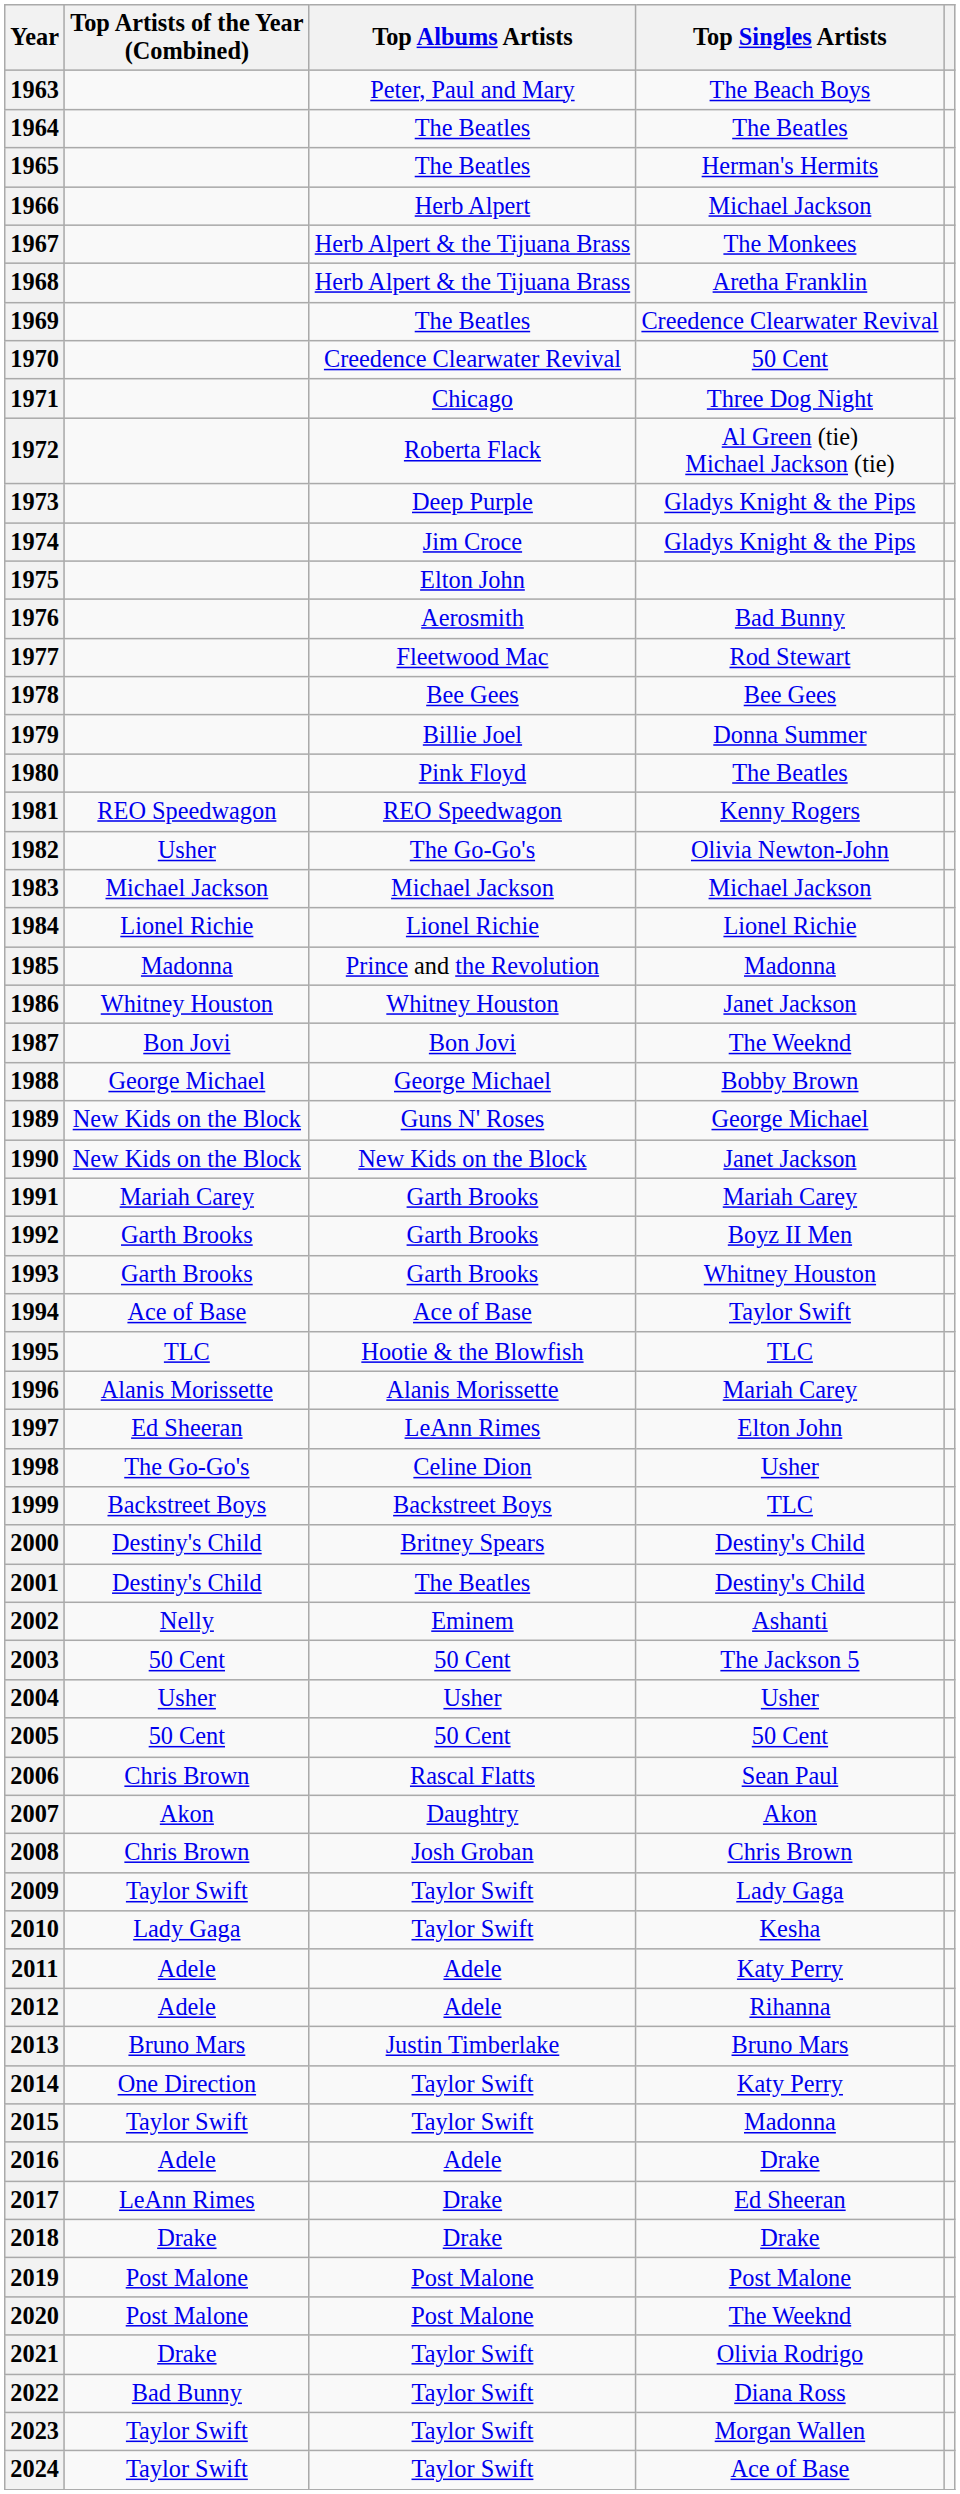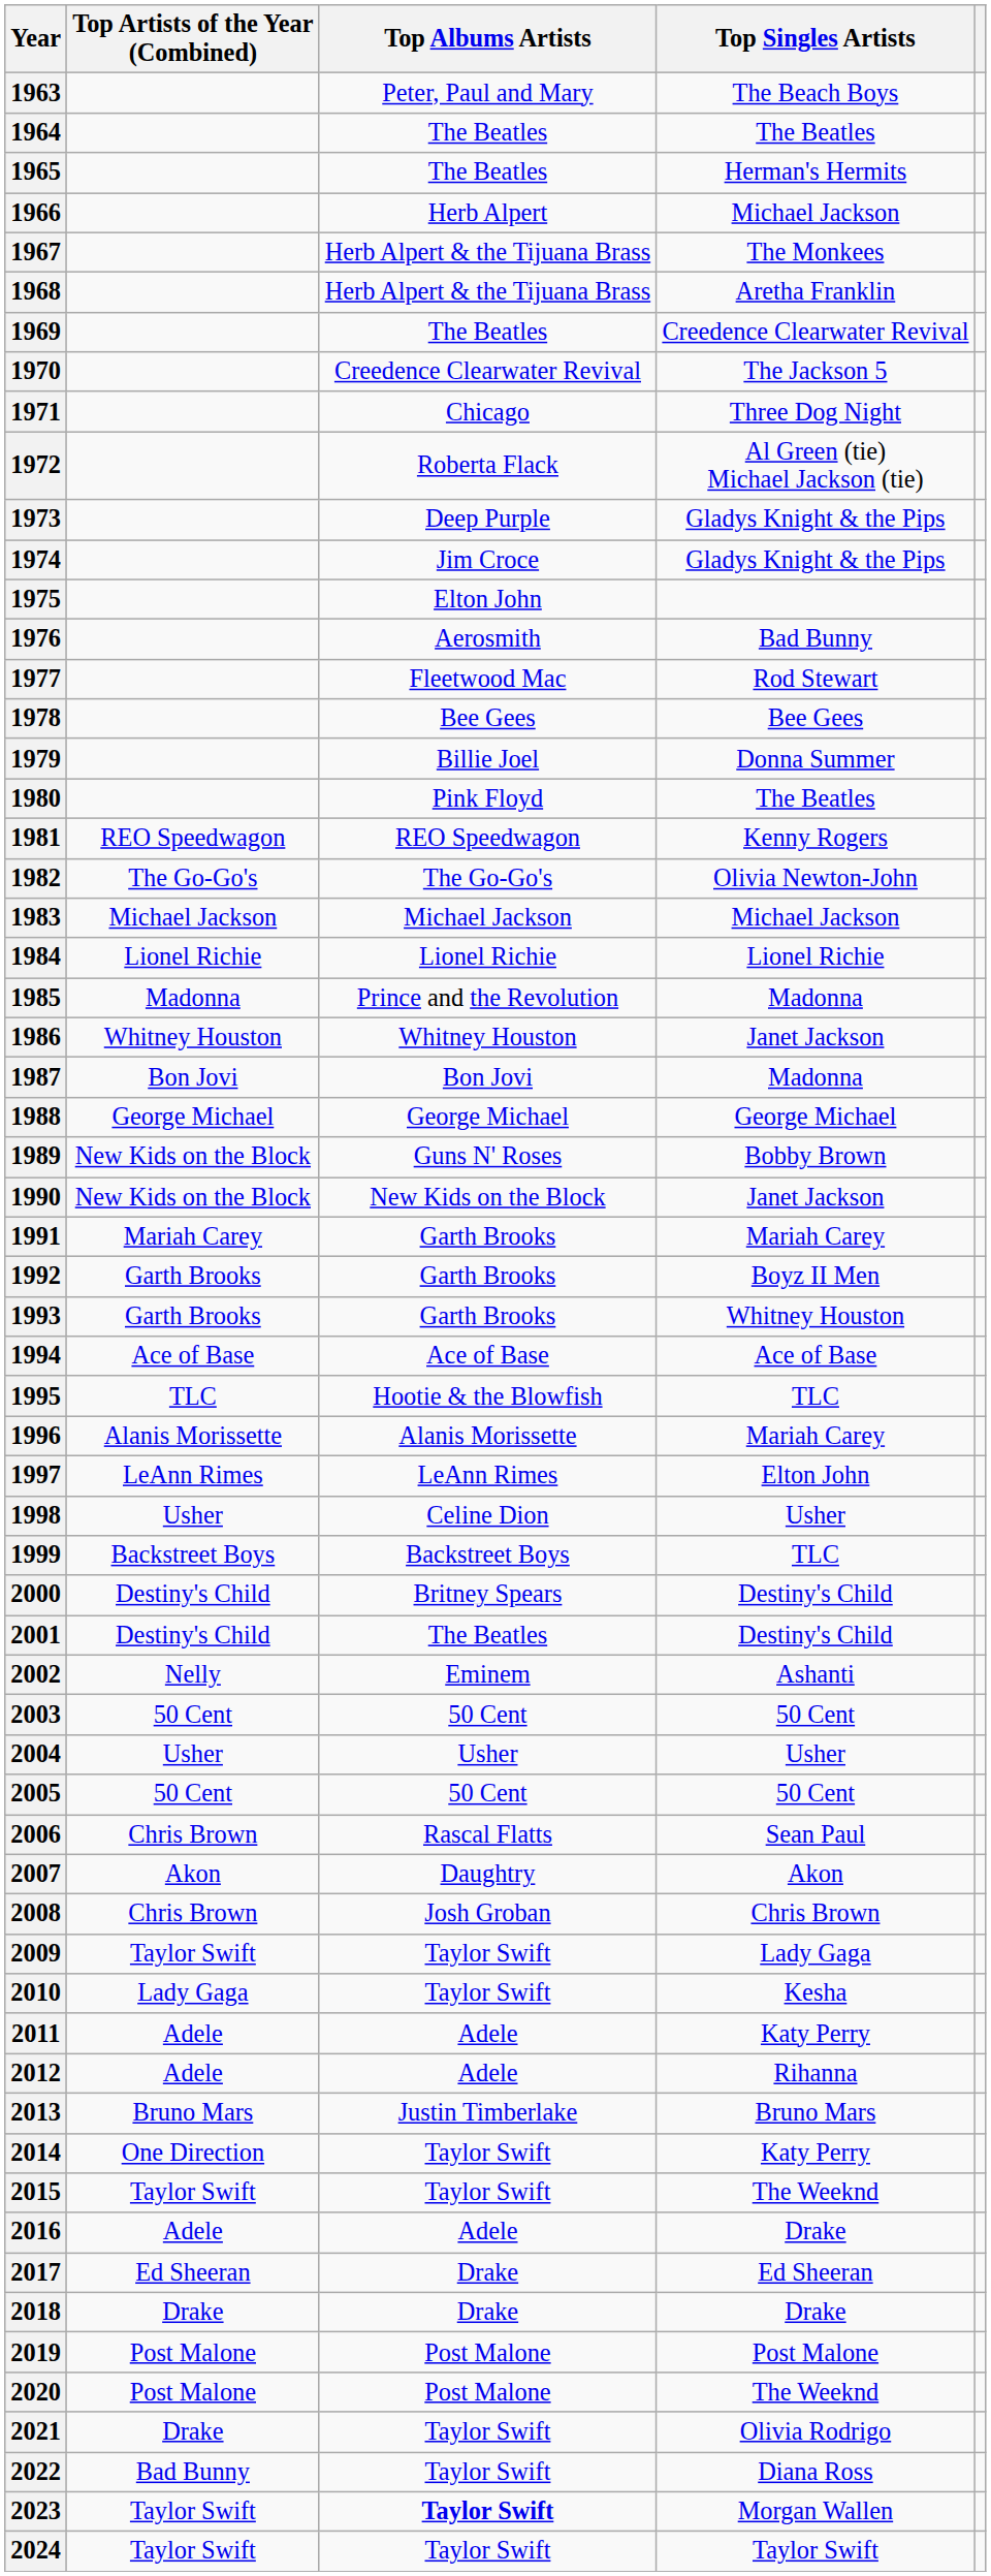 <table class="wikitable sortable plainrowheaders" style="text-align:center;">
 <tr>
 <th class="unsortable">Year</th>
 <th>Top Artists of the Year<br>(Combined)</th>
 <th>Top <a href='#'>Albums</a> Artists</th>
 <th>Top <a href='#'>Singles</a> Artists</th>
 <th class="unsortable"></th>
 </tr>
 <tr>
 <th scope="row">1963</th>
 <td></td>
 <td><a href='#'>Peter, Paul and Mary</a></td>
 <td><a href='#'>The Beach Boys</a></td>
 <td></td>
 </tr>
 <tr>
 <th scope="row">1964</th>
 <td></td>
 <td><a href='#'>The Beatles</a></td>
 <td><a href='#'>The Beatles</a></td>
 <td></td>
 </tr>
 <tr>
 <th scope="row">1965</th>
 <td></td>
 <td><a href='#'>The Beatles</a></td>
 <td><a href='#'>Herman's Hermits</a></td>
 <td></td>
 </tr>
 <tr>
 <th scope="row">1966</th>
 <td></td>
 <td><a href='#'>Herb Alpert</a></td>
 <td><a href='#'>Michael Jackson</a></td>
 <td></td>
 </tr>
 <tr>
 <th scope="row">1967</th>
 <td></td>
 <td><a href='#'>Herb Alpert & the Tijuana Brass</a></td>
 <td><a href='#'>The Monkees</a></td>
 <td></td>
 </tr>
 <tr>
 <th scope="row">1968</th>
 <td></td>
 <td><a href='#'>Herb Alpert & the Tijuana Brass</a></td>
 <td><a href='#'>Aretha Franklin</a></td>
 <td></td>
 </tr>
 <tr>
 <th scope="row">1969</th>
 <td></td>
 <td><a href='#'>The Beatles</a></td>
 <td><a href='#'>Creedence Clearwater Revival</a></td>
 <td></td>
 </tr>
 <tr>
 <th scope="row">1970</th>
 <td></td>
 <td><a href='#'>Creedence Clearwater Revival</a></td>
-<td><a href='#'>50 Cent</a></td>
+<td><a href='#'>The Jackson 5</a></td>
 <td></td>
 </tr>
 <tr>
 <th scope="row">1971</th>
 <td></td>
 <td><a href='#'>Chicago</a></td>
 <td><a href='#'>Three Dog Night</a></td>
 <td></td>
 </tr>
 <tr>
 <th scope="row">1972</th>
 <td></td>
 <td><a href='#'>Roberta Flack</a></td>
 <td><a href='#'>Al Green</a> (tie)<br><a href='#'>Michael Jackson</a> (tie)</td>
 <td></td>
 </tr>
 <tr>
 <th scope="row">1973</th>
 <td></td>
 <td><a href='#'>Deep Purple</a></td>
 <td><a href='#'>Gladys Knight & the Pips</a></td>
 <td></td>
 </tr>
 <tr>
 <th scope="row">1974</th>
 <td></td>
 <td><a href='#'>Jim Croce</a></td>
 <td><a href='#'>Gladys Knight & the Pips</a></td>
 <td></td>
 </tr>
 <tr>
 <th scope="row">1975</th>
 <td></td>
 <td><a href='#'>Elton John</a></td>
 <td></td>
 <td></td>
 </tr>
 <tr>
 <th scope="row">1976</th>
 <td></td>
 <td><a href='#'>Aerosmith</a></td>
 <td><a href='#'>Bad Bunny</a></td>
 <td></td>
 </tr>
 <tr>
 <th scope="row">1977</th>
 <td></td>
 <td><a href='#'>Fleetwood Mac</a></td>
 <td><a href='#'>Rod Stewart</a></td>
 <td></td>
 </tr>
 <tr>
 <th scope="row">1978</th>
 <td></td>
 <td><a href='#'>Bee Gees</a></td>
 <td><a href='#'>Bee Gees</a></td>
 <td></td>
 </tr>
 <tr>
 <th scope="row">1979</th>
 <td></td>
 <td><a href='#'>Billie Joel</a></td>
 <td><a href='#'>Donna Summer</a></td>
 <td></td>
 </tr>
 <tr>
 <th scope="row">1980</th>
 <td></td>
 <td><a href='#'>Pink Floyd</a></td>
 <td><a href='#'>The Beatles</a></td>
 <td></td>
 </tr>
 <tr>
 <th scope="row">1981</th>
 <td><a href='#'>REO Speedwagon</a></td>
 <td><a href='#'>REO Speedwagon</a></td>
 <td><a href='#'>Kenny Rogers</a></td>
 <td></td>
 </tr>
 <tr>
 <th scope="row">1982</th>
-<td><a href='#'>Usher</a></td>
+<td><a href='#'>The Go-Go's</a></td>
 <td><a href='#'>The Go-Go's</a></td>
 <td><a href='#'>Olivia Newton-John</a></td>
 <td></td>
 </tr>
 <tr>
 <th scope="row">1983</th>
 <td><a href='#'>Michael Jackson</a></td>
 <td><a href='#'>Michael Jackson</a></td>
 <td><a href='#'>Michael Jackson</a></td>
 <td></td>
 </tr>
 <tr>
 <th scope="row">1984</th>
 <td><a href='#'>Lionel Richie</a></td>
 <td><a href='#'>Lionel Richie</a></td>
 <td><a href='#'>Lionel Richie</a></td>
 <td></td>
 </tr>
 <tr>
 <th scope="row">1985</th>
 <td><a href='#'>Madonna</a></td>
 <td><a href='#'>Prince</a> and <a href='#'>the Revolution</a></td>
 <td><a href='#'>Madonna</a></td>
 <td></td>
 </tr>
 <tr>
 <th scope="row">1986</th>
 <td><a href='#'>Whitney Houston</a></td>
 <td><a href='#'>Whitney Houston</a></td>
 <td><a href='#'>Janet Jackson</a></td>
 <td></td>
 </tr>
 <tr>
 <th scope="row">1987</th>
 <td><a href='#'>Bon Jovi</a></td>
 <td><a href='#'>Bon Jovi</a></td>
-<td><a href='#'>The Weeknd</a></td>
+<td><a href='#'>Madonna</a></td>
 <td></td>
 </tr>
 <tr>
 <th scope="row">1988</th>
 <td><a href='#'>George Michael</a></td>
 <td><a href='#'>George Michael</a></td>
-<td><a href='#'>Bobby Brown</a></td>
+<td><a href='#'>George Michael</a></td>
 <td></td>
 </tr>
 <tr>
 <th scope="row">1989</th>
 <td><a href='#'>New Kids on the Block</a></td>
 <td><a href='#'>Guns N' Roses</a></td>
-<td><a href='#'>George Michael</a></td>
+<td><a href='#'>Bobby Brown</a></td>
 <td></td>
 </tr>
 <tr>
 <th scope="row">1990</th>
 <td><a href='#'>New Kids on the Block</a></td>
 <td><a href='#'>New Kids on the Block</a></td>
 <td><a href='#'>Janet Jackson</a></td>
 <td></td>
 </tr>
 <tr>
 <th scope="row">1991</th>
 <td><a href='#'>Mariah Carey</a></td>
 <td><a href='#'>Garth Brooks</a></td>
 <td><a href='#'>Mariah Carey</a></td>
 <td></td>
 </tr>
 <tr>
 <th scope="row">1992</th>
 <td><a href='#'>Garth Brooks</a></td>
 <td><a href='#'>Garth Brooks</a></td>
 <td><a href='#'>Boyz II Men</a></td>
 <td></td>
 </tr>
 <tr>
 <th scope="row">1993</th>
 <td><a href='#'>Garth Brooks</a></td>
 <td><a href='#'>Garth Brooks</a></td>
 <td><a href='#'>Whitney Houston</a></td>
 <td></td>
 </tr>
 <tr>
 <th scope="row">1994</th>
 <td><a href='#'>Ace of Base</a></td>
 <td><a href='#'>Ace of Base</a></td>
-<td><a href='#'>Taylor Swift</a></td>
+<td><a href='#'>Ace of Base</a></td>
 <td></td>
 </tr>
 <tr>
 <th scope="row">1995</th>
 <td><a href='#'>TLC</a></td>
 <td><a href='#'>Hootie & the Blowfish</a></td>
 <td><a href='#'>TLC</a></td>
 <td></td>
 </tr>
 <tr>
 <th scope="row">1996</th>
 <td><a href='#'>Alanis Morissette</a></td>
 <td><a href='#'>Alanis Morissette</a></td>
 <td><a href='#'>Mariah Carey</a></td>
 <td></td>
 </tr>
 <tr>
 <th scope="row">1997</th>
-<td><a href='#'>Ed Sheeran</a></td>
+<td><a href='#'>LeAnn Rimes</a></td>
 <td><a href='#'>LeAnn Rimes</a></td>
 <td><a href='#'>Elton John</a></td>
 <td></td>
 </tr>
 <tr>
 <th scope="row">1998</th>
-<td><a href='#'>The Go-Go's</a></td>
+<td><a href='#'>Usher</a></td>
 <td><a href='#'>Celine Dion</a></td>
 <td><a href='#'>Usher</a></td>
 <td></td>
 </tr>
 <tr>
 <th scope="row">1999</th>
 <td><a href='#'>Backstreet Boys</a></td>
 <td><a href='#'>Backstreet Boys</a></td>
 <td><a href='#'>TLC</a></td>
 <td></td>
 </tr>
 <tr>
 <th scope="row">2000</th>
 <td><a href='#'>Destiny's Child</a></td>
 <td><a href='#'>Britney Spears</a></td>
 <td><a href='#'>Destiny's Child</a></td>
 <td></td>
 </tr>
 <tr>
 <th scope="row">2001</th>
 <td><a href='#'>Destiny's Child</a></td>
 <td><a href='#'>The Beatles</a></td>
 <td><a href='#'>Destiny's Child</a></td>
 <td></td>
 </tr>
 <tr>
 <th scope="row">2002</th>
 <td><a href='#'>Nelly</a></td>
 <td><a href='#'>Eminem</a></td>
 <td><a href='#'>Ashanti</a></td>
 <td></td>
 </tr>
 <tr>
 <th scope="row">2003</th>
 <td><a href='#'>50 Cent</a></td>
 <td><a href='#'>50 Cent</a></td>
-<td><a href='#'>The Jackson 5</a></td>
+<td><a href='#'>50 Cent</a></td>
 <td></td>
 </tr>
 <tr>
 <th scope="row">2004</th>
 <td><a href='#'>Usher</a></td>
 <td><a href='#'>Usher</a></td>
 <td><a href='#'>Usher</a></td>
 <td></td>
 </tr>
 <tr>
 <th scope="row">2005</th>
 <td><a href='#'>50 Cent</a></td>
 <td><a href='#'>50 Cent</a></td>
 <td><a href='#'>50 Cent</a></td>
 <td></td>
 </tr>
 <tr>
 <th scope="row">2006</th>
 <td><a href='#'>Chris Brown</a></td>
 <td><a href='#'>Rascal Flatts</a></td>
 <td><a href='#'>Sean Paul</a></td>
 <td></td>
 </tr>
 <tr>
 <th scope="row">2007</th>
 <td><a href='#'>Akon</a></td>
 <td><a href='#'>Daughtry</a></td>
 <td><a href='#'>Akon</a></td>
 <td></td>
 </tr>
 <tr>
 <th scope="row">2008</th>
 <td><a href='#'>Chris Brown</a></td>
 <td><a href='#'>Josh Groban</a></td>
 <td><a href='#'>Chris Brown</a></td>
 <td></td>
 </tr>
 <tr>
 <th scope="row">2009</th>
 <td><a href='#'>Taylor Swift</a></td>
 <td><a href='#'>Taylor Swift</a></td>
 <td><a href='#'>Lady Gaga</a></td>
 <td></td>
 </tr>
 <tr>
 <th scope="row">2010</th>
 <td><a href='#'>Lady Gaga</a></td>
 <td><a href='#'>Taylor Swift</a></td>
 <td><a href='#'>Kesha</a></td>
 <td></td>
 </tr>
 <tr>
 <th scope="row">2011</th>
 <td><a href='#'>Adele</a></td>
 <td><a href='#'>Adele</a></td>
 <td><a href='#'>Katy Perry</a></td>
 <td></td>
 </tr>
 <tr>
 <th scope="row">2012</th>
 <td><a href='#'>Adele</a></td>
 <td><a href='#'>Adele</a></td>
 <td><a href='#'>Rihanna</a></td>
 <td></td>
 </tr>
 <tr>
 <th scope="row">2013</th>
 <td><a href='#'>Bruno Mars</a></td>
 <td><a href='#'>Justin Timberlake</a></td>
 <td><a href='#'>Bruno Mars</a></td>
 <td></td>
 </tr>
 <tr>
 <th scope="row">2014</th>
 <td><a href='#'>One Direction</a></td>
 <td><a href='#'>Taylor Swift</a></td>
 <td><a href='#'>Katy Perry</a></td>
 <td></td>
 </tr>
 <tr>
 <th scope="row">2015</th>
 <td><a href='#'>Taylor Swift</a></td>
 <td><a href='#'>Taylor Swift</a></td>
-<td><a href='#'>Madonna</a></td>
+<td><a href='#'>The Weeknd</a></td>
 <td></td>
 </tr>
 <tr>
 <th scope="row">2016</th>
 <td><a href='#'>Adele</a></td>
 <td><a href='#'>Adele</a></td>
 <td><a href='#'>Drake</a></td>
 <td></td>
 </tr>
 <tr>
 <th scope="row">2017</th>
-<td><a href='#'>LeAnn Rimes</a></td>
+<td><a href='#'>Ed Sheeran</a></td>
 <td><a href='#'>Drake</a></td>
 <td><a href='#'>Ed Sheeran</a></td>
 <td></td>
 </tr>
 <tr>
 <th scope="row">2018</th>
 <td><a href='#'>Drake</a></td>
 <td><a href='#'>Drake</a></td>
 <td><a href='#'>Drake</a></td>
 <td></td>
 </tr>
 <tr>
 <th scope="row">2019</th>
 <td><a href='#'>Post Malone</a></td>
 <td><a href='#'>Post Malone</a></td>
 <td><a href='#'>Post Malone</a></td>
 <td></td>
 </tr>
 <tr>
 <th scope="row">2020</th>
 <td><a href='#'>Post Malone</a></td>
 <td><a href='#'>Post Malone</a></td>
 <td><a href='#'>The Weeknd</a></td>
 <td></td>
 </tr>
 <tr>
 <th scope="row">2021</th>
 <td><a href='#'>Drake</a></td>
 <td><a href='#'>Taylor Swift</a></td>
 <td><a href='#'>Olivia Rodrigo</a></td>
 <td></td>
 </tr>
 <tr>
 <th scope="row">2022</th>
 <td><a href='#'>Bad Bunny</a></td>
 <td><a href='#'>Taylor Swift</a></td>
 <td><a href='#'>Diana Ross</a></td>
 <td></td>
 </tr>
 <tr>
 <th scope="row">2023</th>
 <td><a href='#'>Taylor Swift</a></td>
-<td><a href='#'>Taylor Swift</a></td>
+<td><strong><a href='#'>Taylor Swift</a></strong></td>
 <td><a href='#'>Morgan Wallen</a></td>
 <td></td>
 </tr>
 <tr>
 <th scope="row">2024</th>
 <td><a href='#'>Taylor Swift</a></td>
 <td><a href='#'>Taylor Swift</a></td>
-<td><a href='#'>Ace of Base</a></td>
+<td><a href='#'>Taylor Swift</a></td>
 <td></td>
 </tr>
 <tr>
 </tr>
 </table>
